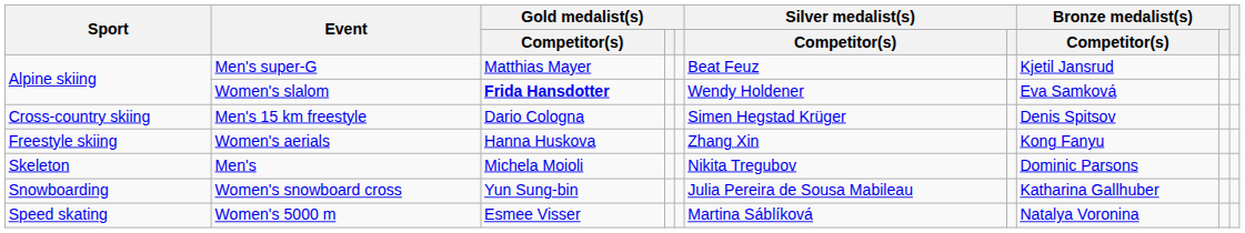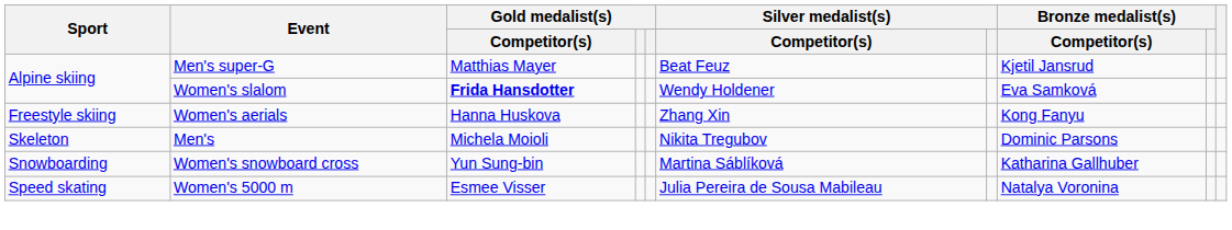 <table class="wikitable" style="width:100%;">
 <tr>
 <th rowspan="2">Sport</th>
 <th rowspan="2">Event</th>
 <th colspan="3">Gold medalist(s)</th>
 <th colspan="2">Silver medalist(s)</th>
 <th colspan="2">Bronze medalist(s)</th>
 <th rowspan="2"></th>
 </tr>
 <tr>
 <th>Competitor(s)</th>
 <th></th>
 <th></th>
 <th>Competitor(s)</th>
 <th></th>
 <th>Competitor(s)</th>
 <th></th>
 </tr>
 <tr>
 <td rowspan=2><a href='#'>Alpine skiing</a></td>
 <td><a href='#'>Men's super-G</a></td>
 <td><a href='#'>Matthias Mayer</a></td>
 <td></td>
 <td></td>
 <td><a href='#'>Beat Feuz</a></td>
 <td></td>
 <td><a href='#'>Kjetil Jansrud</a></td>
 <td></td>
 <td></td>
 </tr>
 <tr>
 <td><a href='#'>Women's slalom</a></td>
 <td><strong><a href='#'>Frida Hansdotter</a></strong></td>
 <td></td>
 <td></td>
 <td><a href='#'>Wendy Holdener</a></td>
 <td></td>
 <td><a href='#'>Eva Samková</a></td>
 <td></td>
 <td></td>
 </tr>
 <tr>
-<td><a href='#'>Cross-country skiing</a></td>
-<td><a href='#'>Men's 15 km freestyle</a></td>
-<td><a href='#'>Dario Cologna</a></td>
-<td></td>
-<td></td>
-<td><a href='#'>Simen Hegstad Krüger</a></td>
-<td></td>
-<td><a href='#'>Denis Spitsov</a></td>
-<td></td>
-<td></td>
-</tr>
-<tr>
 <td><a href='#'>Freestyle skiing</a></td>
 <td><a href='#'>Women's aerials</a></td>
 <td><a href='#'>Hanna Huskova</a></td>
 <td></td>
 <td></td>
 <td><a href='#'>Zhang Xin</a></td>
 <td></td>
 <td><a href='#'>Kong Fanyu</a></td>
 <td></td>
 <td></td>
 </tr>
 <tr>
 <td><a href='#'>Skeleton</a></td>
 <td><a href='#'>Men's</a></td>
 <td><a href='#'>Michela Moioli</a></td>
 <td></td>
 <td></td>
 <td><a href='#'>Nikita Tregubov</a></td>
 <td></td>
 <td><a href='#'>Dominic Parsons</a></td>
 <td></td>
 <td></td>
 </tr>
 <tr>
 <td><a href='#'>Snowboarding</a></td>
 <td><a href='#'>Women's snowboard cross</a></td>
 <td><a href='#'>Yun Sung-bin</a></td>
 <td></td>
 <td></td>
-<td><a href='#'>Julia Pereira de Sousa Mabileau</a></td>
+<td><a href='#'>Martina Sáblíková</a></td>
 <td></td>
 <td><a href='#'>Katharina Gallhuber</a></td>
 <td></td>
 <td></td>
 </tr>
 <tr>
 <td><a href='#'>Speed skating</a></td>
 <td><a href='#'>Women's 5000 m</a></td>
 <td><a href='#'>Esmee Visser</a></td>
 <td></td>
 <td></td>
-<td><a href='#'>Martina Sáblíková</a></td>
+<td><a href='#'>Julia Pereira de Sousa Mabileau</a></td>
 <td></td>
 <td><a href='#'>Natalya Voronina</a></td>
 <td></td>
 <td></td>
 </tr>
 </table>
